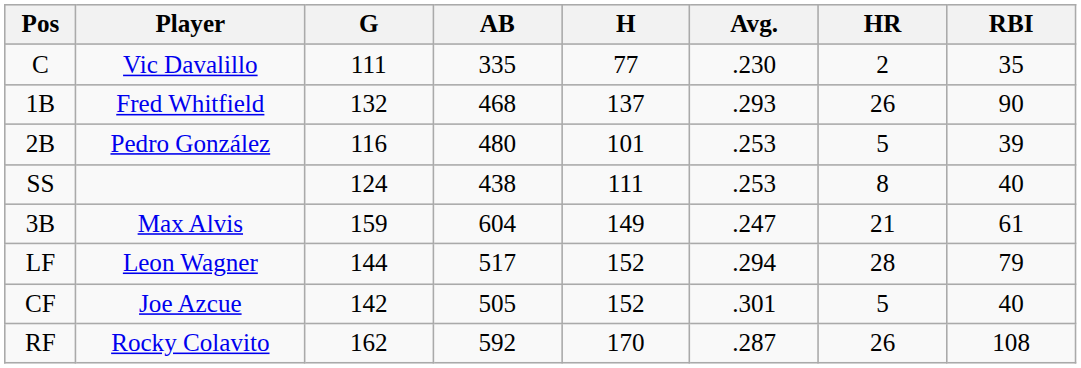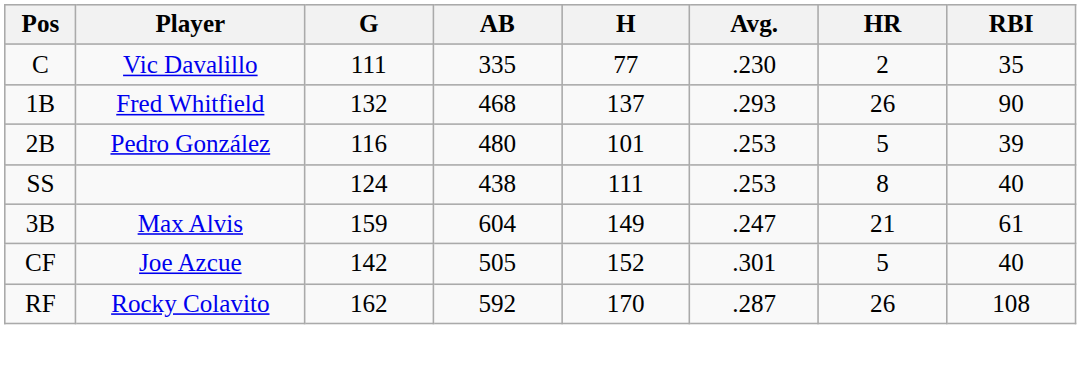 <table class="wikitable sortable">
 <tr>
 <th bgcolor="#DDDDFF" width="5%">Pos</th>
 <th bgcolor="#DDDDFF" width="16%">Player</th>
 <th bgcolor="#DDDDFF" width="9%">G</th>
 <th bgcolor="#DDDDFF" width="9%">AB</th>
 <th bgcolor="#DDDDFF" width="9%">H</th>
 <th bgcolor="#DDDDFF" width="9%">Avg.</th>
 <th bgcolor="#DDDDFF" width="9%">HR</th>
 <th bgcolor="#DDDDFF" width="9%">RBI</th>
 </tr>
 <tr align="center">
 <td>C</td>
 <td><a href='#'>Vic Davalillo</a></td>
 <td>111</td>
 <td>335</td>
 <td>77</td>
 <td>.230</td>
 <td>2</td>
 <td>35</td>
 </tr>
 <tr align="center">
 <td>1B</td>
 <td><a href='#'>Fred Whitfield</a></td>
 <td>132</td>
 <td>468</td>
 <td>137</td>
 <td>.293</td>
 <td>26</td>
 <td>90</td>
 </tr>
 <tr align="center">
 <td>2B</td>
 <td><a href='#'>Pedro González</a></td>
 <td>116</td>
 <td>480</td>
 <td>101</td>
 <td>.253</td>
 <td>5</td>
 <td>39</td>
 </tr>
 <tr align="center">
 <td>SS</td>
 <td></td>
 <td>124</td>
 <td>438</td>
 <td>111</td>
 <td>.253</td>
 <td>8</td>
 <td>40</td>
 </tr>
 <tr align="center">
 <td>3B</td>
 <td><a href='#'>Max Alvis</a></td>
 <td>159</td>
 <td>604</td>
 <td>149</td>
 <td>.247</td>
 <td>21</td>
 <td>61</td>
 </tr>
 <tr align="center">
-<td>LF</td>
-<td><a href='#'>Leon Wagner</a></td>
-<td>144</td>
-<td>517</td>
-<td>152</td>
-<td>.294</td>
-<td>28</td>
-<td>79</td>
-</tr>
-<tr align="center">
 <td>CF</td>
 <td><a href='#'>Joe Azcue</a></td>
 <td>142</td>
 <td>505</td>
 <td>152</td>
 <td>.301</td>
 <td>5</td>
 <td>40</td>
 </tr>
 <tr align="center">
 <td>RF</td>
 <td><a href='#'>Rocky Colavito</a></td>
 <td>162</td>
 <td>592</td>
 <td>170</td>
 <td>.287</td>
 <td>26</td>
 <td>108</td>
 </tr>
 </table>
